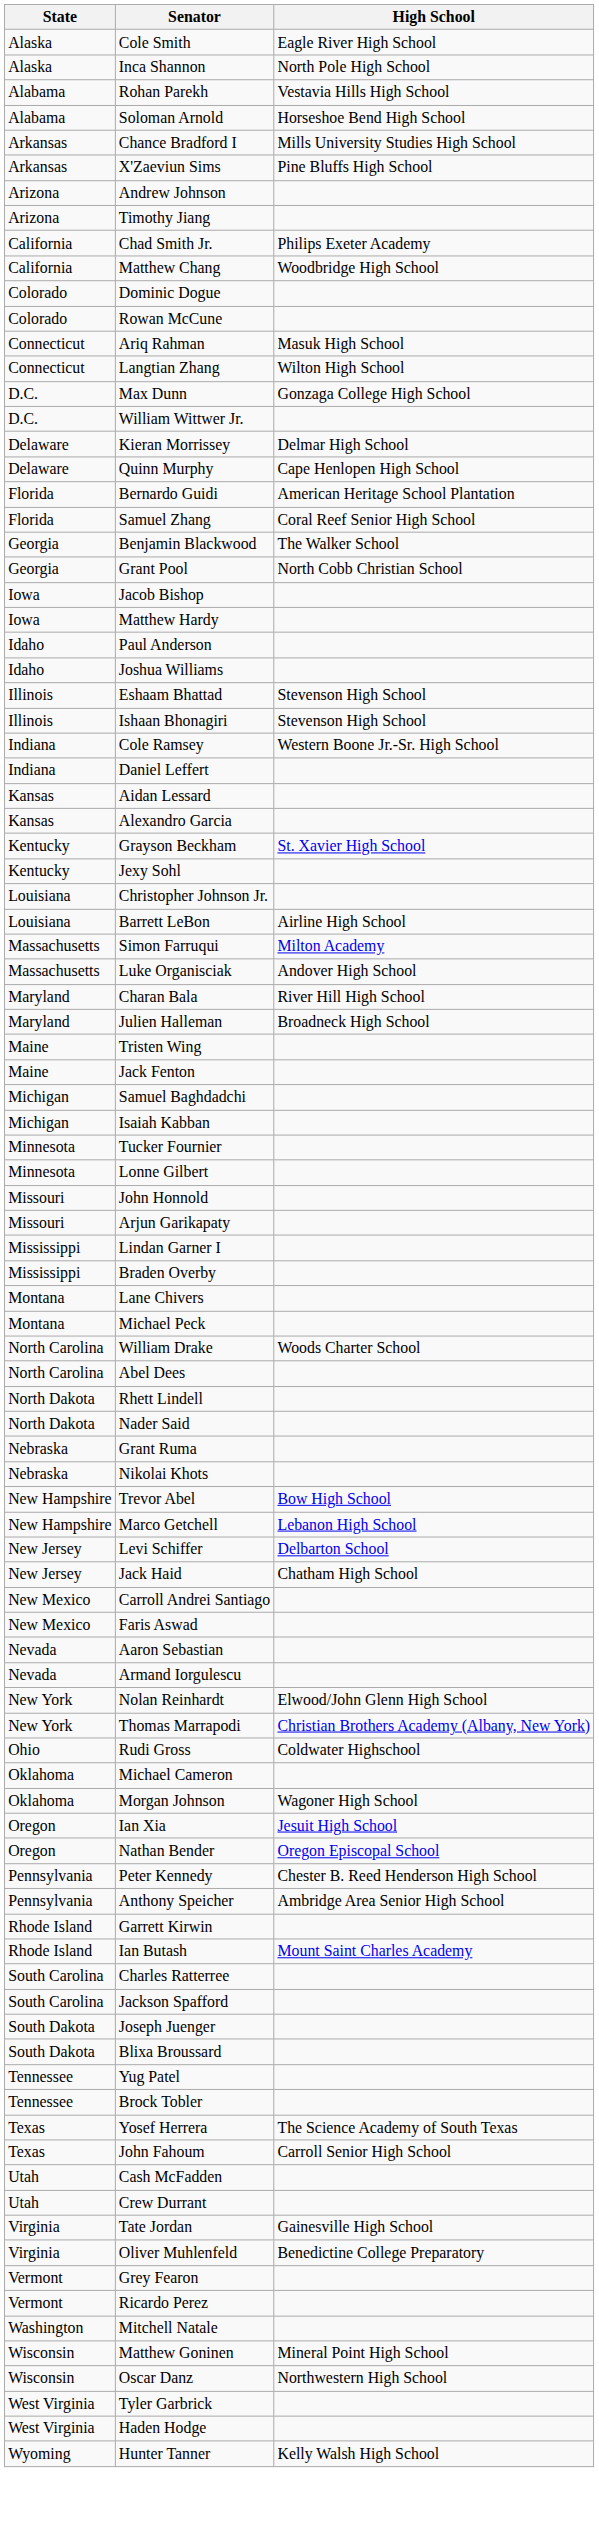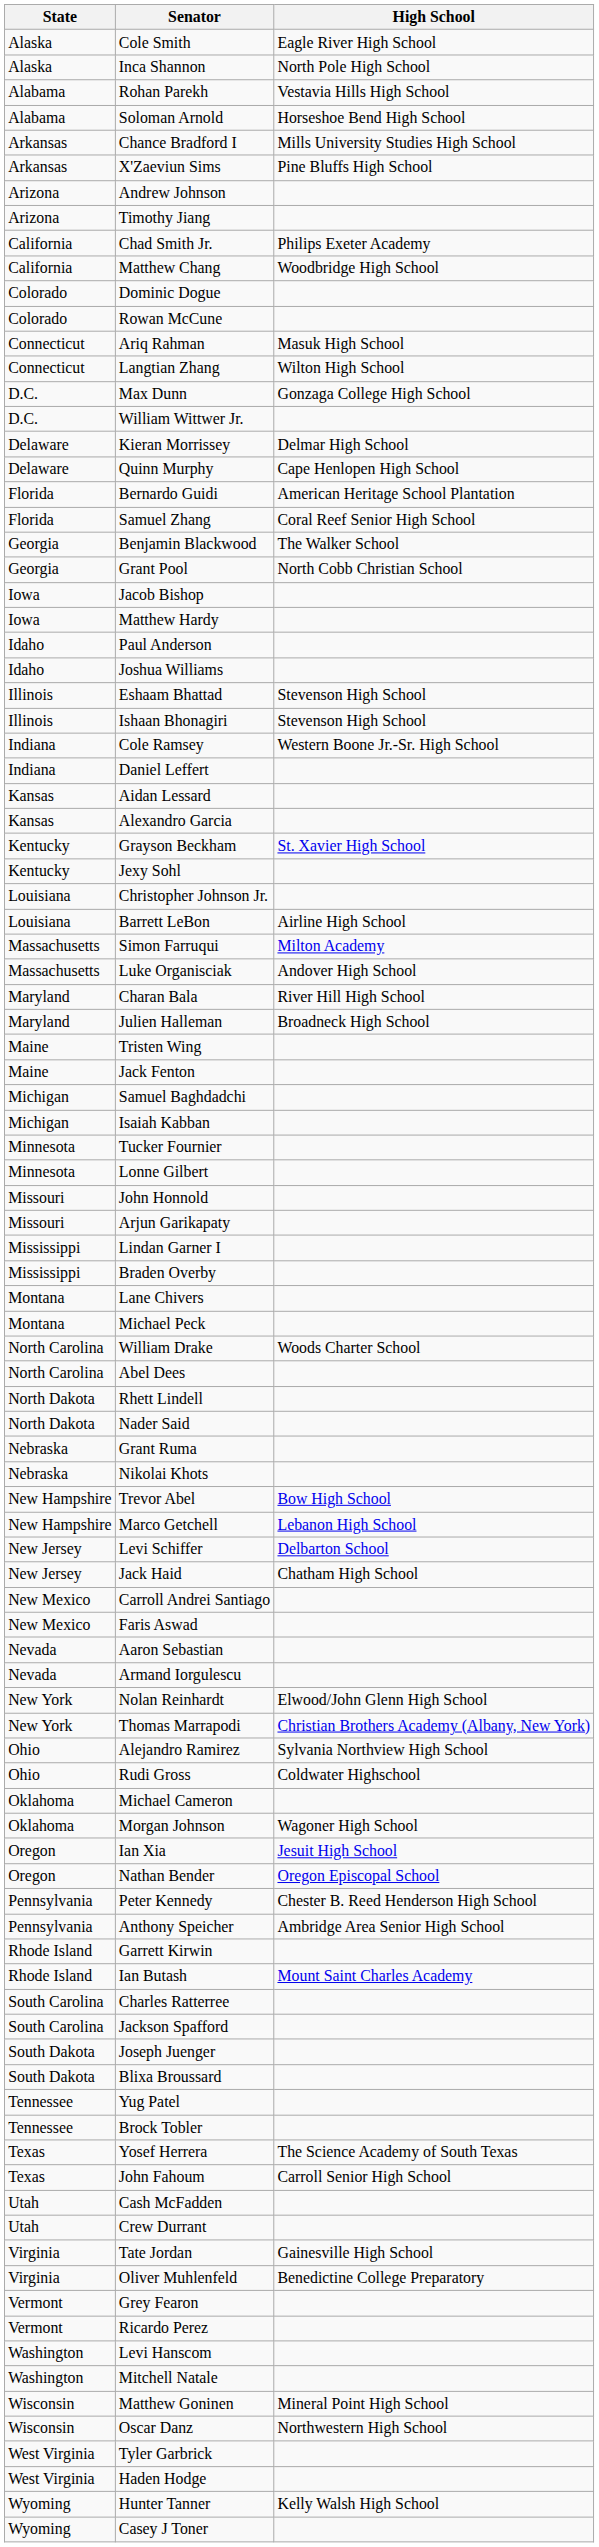 <table class="wikitable">
 <tr>
 <th>State</th>
 <th>Senator</th>
 <th>High School</th>
 </tr>
 <tr>
 <td>Alaska</td>
 <td>Cole Smith</td>
 <td>Eagle River High School</td>
 </tr>
 <tr>
 <td>Alaska</td>
 <td>Inca Shannon</td>
 <td>North Pole High School</td>
 </tr>
 <tr>
 <td>Alabama</td>
 <td>Rohan Parekh</td>
 <td>Vestavia Hills High School</td>
 </tr>
 <tr>
 <td>Alabama</td>
 <td>Soloman Arnold</td>
 <td>Horseshoe Bend High School</td>
 </tr>
 <tr>
 <td>Arkansas</td>
 <td>Chance Bradford I</td>
 <td>Mills University Studies High School</td>
 </tr>
 <tr>
 <td>Arkansas</td>
 <td>X'Zaeviun Sims</td>
 <td>Pine Bluffs High School</td>
 </tr>
 <tr>
 <td>Arizona</td>
 <td>Andrew Johnson</td>
 <td></td>
 </tr>
 <tr>
 <td>Arizona</td>
 <td>Timothy Jiang</td>
 <td></td>
 </tr>
 <tr>
 <td>California</td>
 <td>Chad Smith Jr.</td>
 <td>Philips Exeter Academy</td>
 </tr>
 <tr>
 <td>California</td>
 <td>Matthew Chang</td>
 <td>Woodbridge High School</td>
 </tr>
 <tr>
 <td>Colorado</td>
 <td>Dominic Dogue</td>
 <td></td>
 </tr>
 <tr>
 <td>Colorado</td>
 <td>Rowan McCune</td>
 <td></td>
 </tr>
 <tr>
 <td>Connecticut</td>
 <td>Ariq Rahman</td>
 <td>Masuk High School</td>
 </tr>
 <tr>
 <td>Connecticut</td>
 <td>Langtian Zhang</td>
 <td>Wilton High School</td>
 </tr>
 <tr>
 <td>D.C.</td>
 <td>Max Dunn</td>
 <td>Gonzaga College High School</td>
 </tr>
 <tr>
 <td>D.C.</td>
 <td>William Wittwer Jr.</td>
 <td></td>
 </tr>
 <tr>
 <td>Delaware</td>
 <td>Kieran Morrissey</td>
 <td>Delmar High School</td>
 </tr>
 <tr>
 <td>Delaware</td>
 <td>Quinn Murphy</td>
 <td>Cape Henlopen High School</td>
 </tr>
 <tr>
 <td>Florida</td>
 <td>Bernardo Guidi</td>
 <td>American Heritage School Plantation</td>
 </tr>
 <tr>
 <td>Florida</td>
 <td>Samuel Zhang</td>
 <td>Coral Reef Senior High School</td>
 </tr>
 <tr>
 <td>Georgia</td>
 <td>Benjamin Blackwood</td>
 <td>The Walker School</td>
 </tr>
 <tr>
 <td>Georgia</td>
 <td>Grant Pool</td>
 <td>North Cobb Christian School</td>
 </tr>
 <tr>
 <td>Iowa</td>
 <td>Jacob Bishop</td>
 <td></td>
 </tr>
 <tr>
 <td>Iowa</td>
 <td>Matthew Hardy</td>
 <td></td>
 </tr>
 <tr>
 <td>Idaho</td>
 <td>Paul Anderson</td>
 <td></td>
 </tr>
 <tr>
 <td>Idaho</td>
 <td>Joshua Williams</td>
 <td></td>
 </tr>
 <tr>
 <td>Illinois</td>
 <td>Eshaam Bhattad</td>
 <td>Stevenson High School</td>
 </tr>
 <tr>
 <td>Illinois</td>
 <td>Ishaan Bhonagiri</td>
 <td>Stevenson High School</td>
 </tr>
 <tr>
 <td>Indiana</td>
 <td>Cole Ramsey</td>
 <td>Western Boone Jr.-Sr. High School</td>
 </tr>
 <tr>
 <td>Indiana</td>
 <td>Daniel Leffert</td>
 <td></td>
 </tr>
 <tr>
 <td>Kansas</td>
 <td>Aidan Lessard</td>
 <td></td>
 </tr>
 <tr>
 <td>Kansas</td>
 <td>Alexandro Garcia</td>
 <td></td>
 </tr>
 <tr>
 <td>Kentucky</td>
 <td>Grayson Beckham</td>
 <td><a href='#'>St. Xavier High School</a></td>
 </tr>
 <tr>
 <td>Kentucky</td>
 <td>Jexy Sohl</td>
 <td></td>
 </tr>
 <tr>
 <td>Louisiana</td>
 <td>Christopher Johnson Jr.</td>
 <td></td>
 </tr>
 <tr>
 <td>Louisiana</td>
 <td>Barrett LeBon</td>
 <td>Airline High School</td>
 </tr>
 <tr>
 <td>Massachusetts</td>
 <td>Simon Farruqui</td>
 <td><a href='#'>Milton Academy</a></td>
 </tr>
 <tr>
 <td>Massachusetts</td>
 <td>Luke Organisciak</td>
 <td>Andover High School</td>
 </tr>
 <tr>
 <td>Maryland</td>
 <td>Charan Bala</td>
 <td>River Hill High School</td>
 </tr>
 <tr>
 <td>Maryland</td>
 <td>Julien Halleman</td>
 <td>Broadneck High School</td>
 </tr>
 <tr>
 <td>Maine</td>
 <td>Tristen Wing</td>
 <td></td>
 </tr>
 <tr>
 <td>Maine</td>
 <td>Jack Fenton</td>
 <td></td>
 </tr>
 <tr>
 <td>Michigan</td>
 <td>Samuel Baghdadchi</td>
 <td></td>
 </tr>
 <tr>
 <td>Michigan</td>
 <td>Isaiah Kabban</td>
 <td></td>
 </tr>
 <tr>
 <td>Minnesota</td>
 <td>Tucker Fournier</td>
 <td></td>
 </tr>
 <tr>
 <td>Minnesota</td>
 <td>Lonne Gilbert</td>
 <td></td>
 </tr>
 <tr>
 <td>Missouri</td>
 <td>John Honnold</td>
 <td></td>
 </tr>
 <tr>
 <td>Missouri</td>
 <td>Arjun Garikapaty</td>
 <td></td>
 </tr>
 <tr>
 <td>Mississippi</td>
 <td>Lindan Garner I</td>
 <td></td>
 </tr>
 <tr>
 <td>Mississippi</td>
 <td>Braden Overby</td>
 <td></td>
 </tr>
 <tr>
 <td>Montana</td>
 <td>Lane Chivers</td>
 <td></td>
 </tr>
 <tr>
 <td>Montana</td>
 <td>Michael Peck</td>
 <td></td>
 </tr>
 <tr>
 <td>North Carolina</td>
 <td>William Drake</td>
 <td>Woods Charter School</td>
 </tr>
 <tr>
 <td>North Carolina</td>
 <td>Abel Dees</td>
 <td></td>
 </tr>
 <tr>
 <td>North Dakota</td>
 <td>Rhett Lindell</td>
 <td></td>
 </tr>
 <tr>
 <td>North Dakota</td>
 <td>Nader Said</td>
 <td></td>
 </tr>
 <tr>
 <td>Nebraska</td>
 <td>Grant Ruma</td>
 <td></td>
 </tr>
 <tr>
 <td>Nebraska</td>
 <td>Nikolai Khots</td>
 <td></td>
 </tr>
 <tr>
 <td>New Hampshire</td>
 <td>Trevor Abel</td>
 <td><a href='#'>Bow High School</a></td>
 </tr>
 <tr>
 <td>New Hampshire</td>
 <td>Marco Getchell</td>
 <td><a href='#'>Lebanon High School</a></td>
 </tr>
 <tr>
 <td>New Jersey</td>
 <td>Levi Schiffer</td>
 <td><a href='#'>Delbarton School</a></td>
 </tr>
 <tr>
 <td>New Jersey</td>
 <td>Jack Haid</td>
 <td>Chatham High School</td>
 </tr>
 <tr>
 <td>New Mexico</td>
 <td>Carroll Andrei Santiago</td>
 <td></td>
 </tr>
 <tr>
 <td>New Mexico</td>
 <td>Faris Aswad</td>
 <td></td>
 </tr>
 <tr>
 <td>Nevada</td>
 <td>Aaron Sebastian</td>
 <td></td>
 </tr>
 <tr>
 <td>Nevada</td>
 <td>Armand Iorgulescu</td>
 <td></td>
 </tr>
 <tr>
 <td>New York</td>
 <td>Nolan Reinhardt</td>
 <td>Elwood/John Glenn High School</td>
 </tr>
 <tr>
 <td>New York</td>
 <td>Thomas Marrapodi</td>
 <td><a href='#'>Christian Brothers Academy (Albany, New York)</a></td>
 </tr>
 <tr>
 <td>Ohio</td>
+<td>Alejandro Ramirez</td>
+<td>Sylvania Northview High School</td>
+</tr>
+<tr>
+<td>Ohio</td>
 <td>Rudi Gross</td>
 <td>Coldwater Highschool</td>
 </tr>
 <tr>
 <td>Oklahoma</td>
 <td>Michael Cameron</td>
 <td></td>
 </tr>
 <tr>
 <td>Oklahoma</td>
 <td>Morgan Johnson</td>
 <td>Wagoner High School</td>
 </tr>
 <tr>
 <td>Oregon</td>
 <td>Ian Xia</td>
 <td><a href='#'>Jesuit High School</a></td>
 </tr>
 <tr>
 <td>Oregon</td>
 <td>Nathan Bender</td>
 <td><a href='#'>Oregon Episcopal School</a></td>
 </tr>
 <tr>
 <td>Pennsylvania</td>
 <td>Peter Kennedy</td>
 <td>Chester B. Reed Henderson High School</td>
 </tr>
 <tr>
 <td>Pennsylvania</td>
 <td>Anthony Speicher</td>
 <td>Ambridge Area Senior High School</td>
 </tr>
 <tr>
 <td>Rhode Island</td>
 <td>Garrett Kirwin</td>
 <td></td>
 </tr>
 <tr>
 <td>Rhode Island</td>
 <td>Ian Butash</td>
 <td><a href='#'>Mount Saint Charles Academy</a></td>
 </tr>
 <tr>
 <td>South Carolina</td>
 <td>Charles Ratterree</td>
 <td></td>
 </tr>
 <tr>
 <td>South Carolina</td>
 <td>Jackson Spafford</td>
 <td></td>
 </tr>
 <tr>
 <td>South Dakota</td>
 <td>Joseph Juenger</td>
 <td></td>
 </tr>
 <tr>
 <td>South Dakota</td>
 <td>Blixa Broussard</td>
 <td></td>
 </tr>
 <tr>
 <td>Tennessee</td>
 <td>Yug Patel</td>
 <td></td>
 </tr>
 <tr>
 <td>Tennessee</td>
 <td>Brock Tobler</td>
 <td></td>
 </tr>
 <tr>
 <td>Texas</td>
 <td>Yosef Herrera</td>
 <td>The Science Academy of South Texas</td>
 </tr>
 <tr>
 <td>Texas</td>
 <td>John Fahoum</td>
 <td>Carroll Senior High School</td>
 </tr>
 <tr>
 <td>Utah</td>
 <td>Cash McFadden</td>
 <td></td>
 </tr>
 <tr>
 <td>Utah</td>
 <td>Crew Durrant</td>
 <td></td>
 </tr>
 <tr>
 <td>Virginia</td>
 <td>Tate Jordan</td>
 <td>Gainesville High School</td>
 </tr>
 <tr>
 <td>Virginia</td>
 <td>Oliver Muhlenfeld</td>
 <td>Benedictine College Preparatory</td>
 </tr>
 <tr>
 <td>Vermont</td>
 <td>Grey Fearon</td>
 <td></td>
 </tr>
 <tr>
 <td>Vermont</td>
 <td>Ricardo Perez</td>
 <td></td>
 </tr>
 <tr>
 <td>Washington</td>
+<td>Levi Hanscom</td>
+<td></td>
+</tr>
+<tr>
+<td>Washington</td>
 <td>Mitchell Natale</td>
 <td></td>
 </tr>
 <tr>
 <td>Wisconsin</td>
 <td>Matthew Goninen</td>
 <td>Mineral Point High School</td>
 </tr>
 <tr>
 <td>Wisconsin</td>
 <td>Oscar Danz</td>
 <td>Northwestern High School</td>
 </tr>
 <tr>
 <td>West Virginia</td>
 <td>Tyler Garbrick</td>
 <td></td>
 </tr>
 <tr>
 <td>West Virginia</td>
 <td>Haden Hodge</td>
 <td></td>
 </tr>
 <tr>
 <td>Wyoming</td>
 <td>Hunter Tanner</td>
 <td>Kelly Walsh High School</td>
 </tr>
+<tr>
+<td>Wyoming</td>
+<td>Casey J Toner</td>
+<td></td>
+</tr>
 </table>
